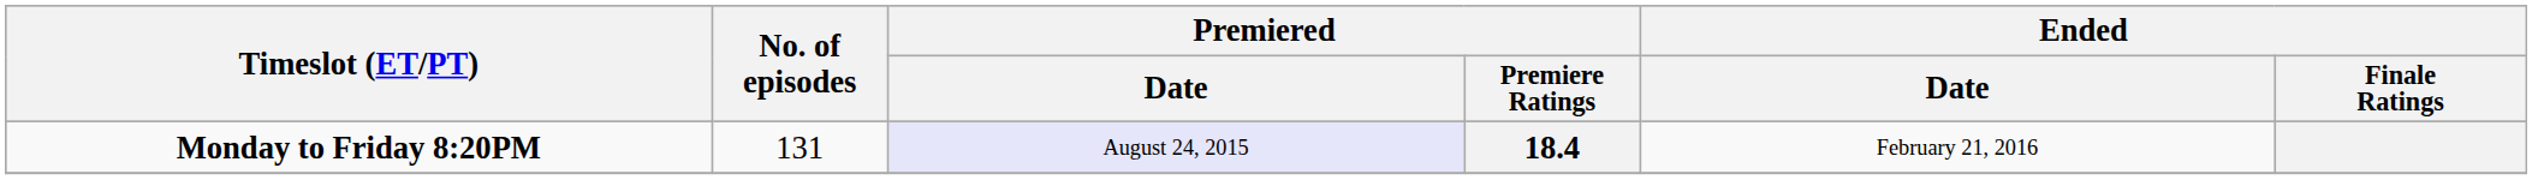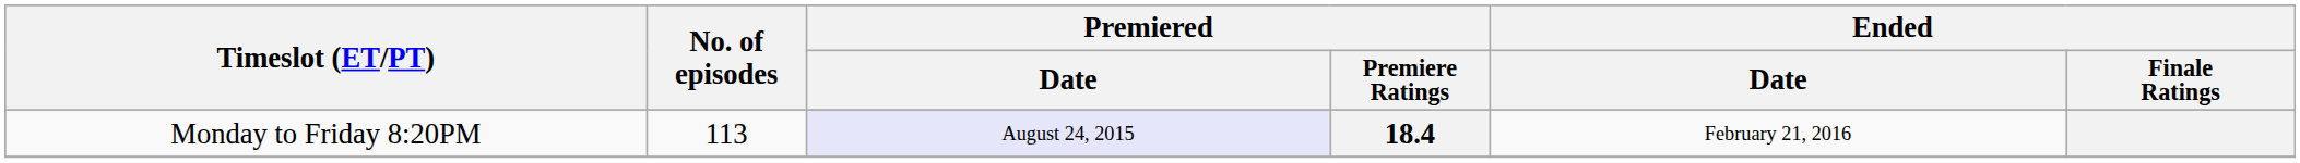 <table class="wikitable plainrowheaders" style="text-align:center; width:100%;">
 <tr>
 <th scope="col" style="width:28%;" rowspan="2">Timeslot (<a href='#'>ET</a>/<a href='#'>PT</a>)</th>
 <th scope="col" style="width:7%;" rowspan="2">No. of<br>episodes</th>
 <th scope="col" colspan=2>Premiered</th>
 <th scope="col" colspan=2>Ended</th>
 </tr>
 <tr>
 <th scope="col">Date</th>
 <th scope="col" span style="width:7%; font-size:smaller; line-height:100%;">Premiere<br>Ratings</th>
 <th scope="col">Date</th>
 <th scope="col" span style="width:10%; font-size:smaller; line-height:100%;">Finale<br>Ratings</th>
 </tr>
 <tr>
-<td><strong>Monday to Friday 8:20PM</strong></td>
-<td>131</td>
+<td>Monday to Friday 8:20PM</td>
+<td>113</td>
 <td style="background: lavender; font-size:11px;line-height:110%">August 24, 2015</td>
 <th>18.4</th>
 <td style="font-size:11px;line-height:110%">February 21, 2016</td>
 <th></th>
 </tr>
 <tr>
 </tr>
 </table>
